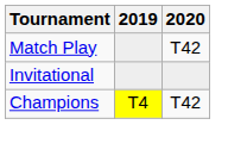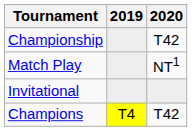 <table class="wikitable" style="text-align:center;">
 <tr>
 <th>Tournament</th>
 <th>2019</th>
 <th>2020</th>
 </tr>
 <tr>
+<td align="left"><a href='#'>Championship</a></td>
+<td style="background:#eeeeee;"></td>
+<td>T42</td>
+</tr>
+<tr>
 <td align="left"><a href='#'>Match Play</a></td>
 <td style="background:#eeeeee;"></td>
-<td>T42</td>
+<td>NT<sup>1</sup></td>
 </tr>
 <tr>
 <td align="left"><a href='#'>Invitational</a></td>
 <td style="background:#eeeeee;"></td>
 <td style="background:#eeeeee;"></td>
 </tr>
 <tr>
 <td align="left"><a href='#'>Champions</a></td>
 <td style="background:yellow;">T4</td>
 <td>T42</td>
 </tr>
 </table>
